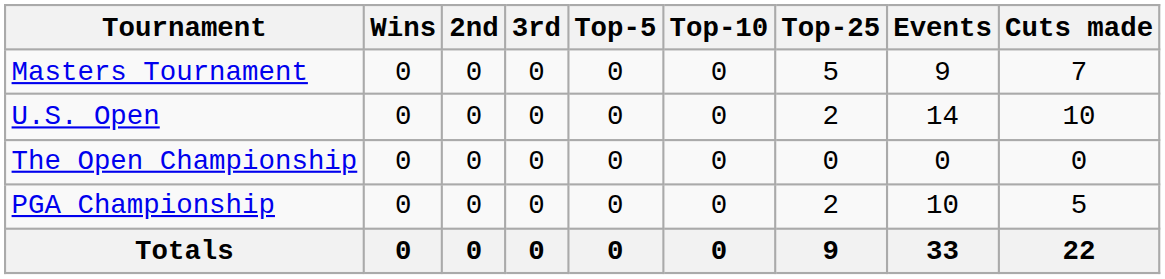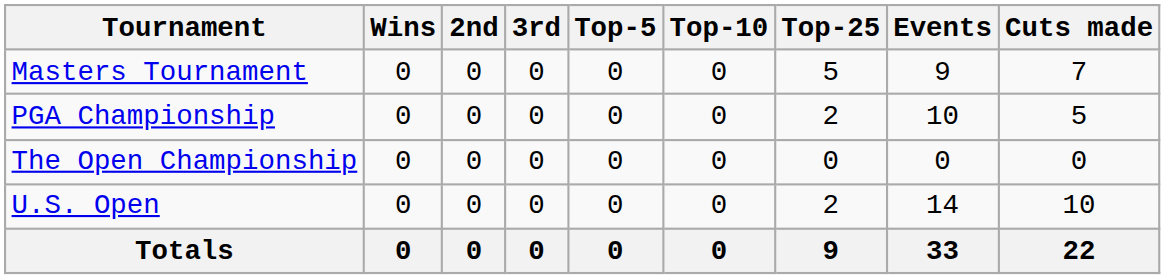 <table class=wikitable style=text-align:center>
 <tr>
 <th>Tournament</th>
 <th>Wins</th>
 <th>2nd</th>
 <th>3rd</th>
 <th>Top-5</th>
 <th>Top-10</th>
 <th>Top-25</th>
 <th>Events</th>
 <th>Cuts made</th>
 </tr>
 <tr>
 <td align=left><a href='#'>Masters Tournament</a></td>
 <td>0</td>
 <td>0</td>
 <td>0</td>
 <td>0</td>
 <td>0</td>
 <td>5</td>
 <td>9</td>
 <td>7</td>
 </tr>
 <tr>
-<td align=left><a href='#'>U.S. Open</a></td>
+<td align=left><a href='#'>PGA Championship</a></td>
 <td>0</td>
 <td>0</td>
 <td>0</td>
 <td>0</td>
 <td>0</td>
 <td>2</td>
-<td>14</td>
 <td>10</td>
+<td>5</td>
 </tr>
 <tr>
 <td align=left><a href='#'>The Open Championship</a></td>
 <td>0</td>
 <td>0</td>
 <td>0</td>
 <td>0</td>
 <td>0</td>
 <td>0</td>
 <td>0</td>
 <td>0</td>
 </tr>
 <tr>
-<td align=left><a href='#'>PGA Championship</a></td>
+<td align=left><a href='#'>U.S. Open</a></td>
 <td>0</td>
 <td>0</td>
 <td>0</td>
 <td>0</td>
 <td>0</td>
 <td>2</td>
+<td>14</td>
 <td>10</td>
-<td>5</td>
 </tr>
 <tr>
 <th>Totals</th>
 <th>0</th>
 <th>0</th>
 <th>0</th>
 <th>0</th>
 <th>0</th>
 <th>9</th>
 <th>33</th>
 <th>22</th>
 </tr>
 </table>
